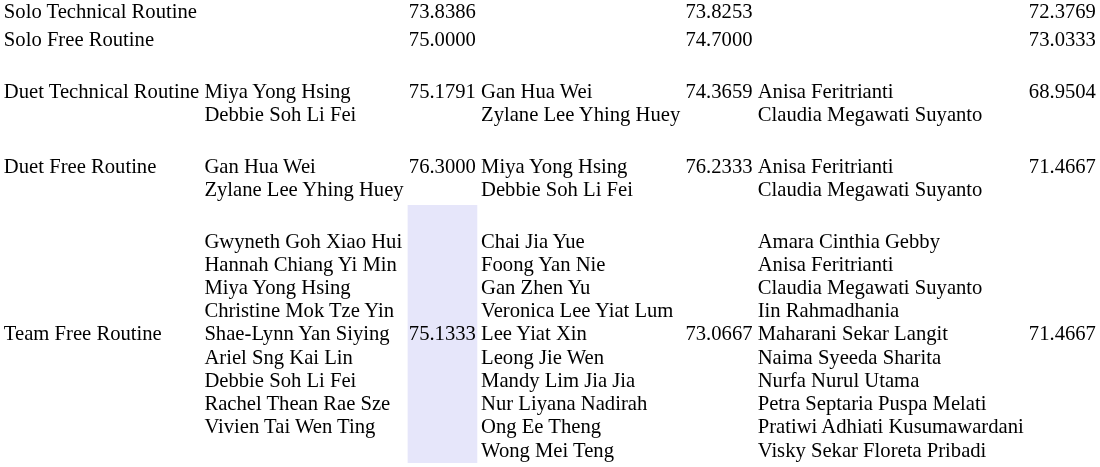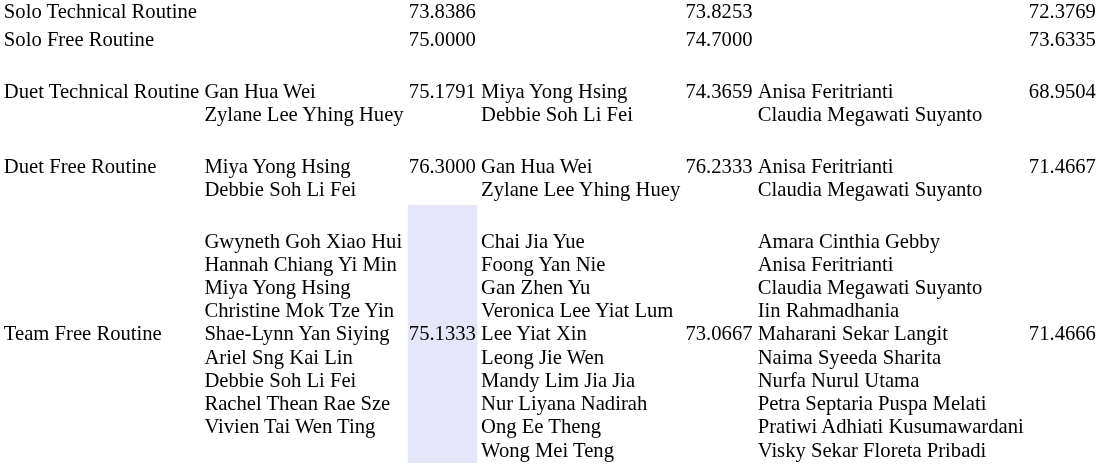 <table>
 <tr>
 <td>Solo Technical Routine<br></td>
 <td></td>
 <td>73.8386</td>
 <td></td>
 <td>73.8253</td>
 <td></td>
 <td>72.3769</td>
 </tr>
 <tr>
 <td>Solo Free Routine<br></td>
 <td></td>
 <td>75.0000</td>
 <td></td>
 <td>74.7000</td>
 <td></td>
-<td>73.0333</td>
+<td>73.6335</td>
 </tr>
 <tr>
 <td>Duet Technical Routine<br></td>
+<td><br>Gan Hua Wei<br>Zylane Lee Yhing Huey</td>
+<td>75.1791</td>
 <td><br>Miya Yong Hsing<br>Debbie Soh Li Fei</td>
-<td>75.1791</td>
-<td><br>Gan Hua Wei<br>Zylane Lee Yhing Huey</td>
 <td>74.3659</td>
 <td><br>Anisa Feritrianti<br>Claudia Megawati Suyanto</td>
 <td>68.9504</td>
 </tr>
 <tr>
 <td>Duet Free Routine<br></td>
+<td><br>Miya Yong Hsing<br>Debbie Soh Li Fei</td>
+<td>76.3000</td>
 <td><br>Gan Hua Wei<br>Zylane Lee Yhing Huey</td>
-<td>76.3000</td>
-<td><br>Miya Yong Hsing<br>Debbie Soh Li Fei</td>
 <td>76.2333</td>
 <td><br>Anisa Feritrianti<br>Claudia Megawati Suyanto</td>
 <td>71.4667</td>
 </tr>
 <tr>
 <td>Team Free Routine<br></td>
 <td valign=top><br>Gwyneth Goh Xiao Hui<br>Hannah Chiang Yi Min<br>Miya Yong Hsing<br>Christine Mok Tze Yin<br>Shae-Lynn Yan Siying<br>Ariel Sng Kai Lin<br>Debbie Soh Li Fei<br>Rachel Thean Rae Sze<br>Vivien Tai Wen Ting</td>
 <td style="background: lavender;">75.1333</td>
 <td valign=top><br>Chai Jia Yue<br>Foong Yan Nie<br>Gan Zhen Yu<br>Veronica Lee Yiat Lum<br>Lee Yiat Xin<br>Leong Jie Wen<br>Mandy Lim Jia Jia<br>Nur Liyana Nadirah<br>Ong Ee Theng<br>Wong Mei Teng</td>
 <td>73.0667</td>
 <td valign=top><br>Amara Cinthia Gebby<br>Anisa Feritrianti<br>Claudia Megawati Suyanto<br>Iin Rahmadhania<br>Maharani Sekar Langit<br>Naima Syeeda Sharita<br>Nurfa Nurul Utama<br>Petra Septaria Puspa Melati<br>Pratiwi Adhiati Kusumawardani<br>Visky Sekar Floreta Pribadi</td>
-<td>71.4667</td>
+<td>71.4666</td>
 </tr>
 </table>
